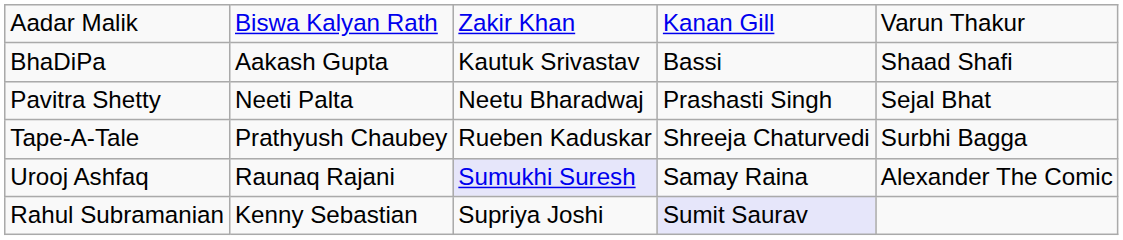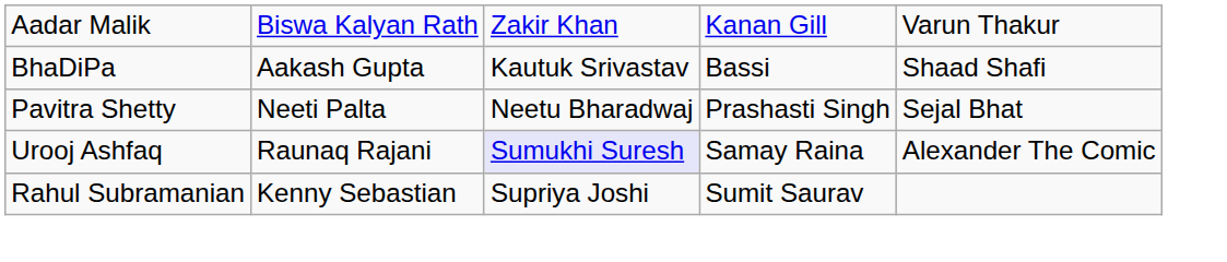 <table class="wikitable mw-collapsible mw-collapsed">
 <tr>
 <td>Aadar Malik</td>
 <td><a href='#'>Biswa Kalyan Rath</a></td>
 <td><a href='#'>Zakir Khan</a></td>
 <td><a href='#'>Kanan Gill</a></td>
 <td>Varun Thakur</td>
 </tr>
 <tr>
 <td>BhaDiPa</td>
 <td>Aakash Gupta</td>
 <td>Kautuk Srivastav</td>
 <td>Bassi</td>
 <td>Shaad Shafi</td>
 </tr>
 <tr>
 <td>Pavitra Shetty</td>
 <td>Neeti Palta</td>
 <td>Neetu Bharadwaj</td>
 <td>Prashasti Singh</td>
 <td>Sejal Bhat</td>
 </tr>
 <tr>
-<td>Tape-A-Tale</td>
-<td>Prathyush Chaubey</td>
-<td>Rueben Kaduskar</td>
-<td>Shreeja Chaturvedi</td>
-<td>Surbhi Bagga</td>
-</tr>
-<tr>
 <td>Urooj Ashfaq</td>
 <td>Raunaq Rajani</td>
 <td style="background: lavender;"><a href='#'>Sumukhi Suresh</a></td>
 <td>Samay Raina</td>
 <td>Alexander The Comic</td>
 </tr>
 <tr>
 <td>Rahul Subramanian</td>
 <td>Kenny Sebastian</td>
 <td>Supriya Joshi</td>
-<td style="background: lavender;">Sumit Saurav</td>
+<td>Sumit Saurav</td>
 <td></td>
 </tr>
 </table>
